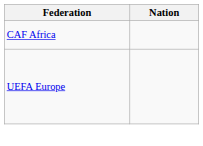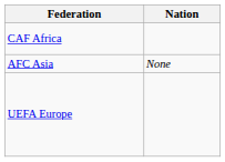 <table class="wikitable" style="width:300px;">
 <tr>
 <th>Federation</th>
 <th>Nation</th>
 </tr>
 <tr>
 <td><a href='#'>CAF Africa</a></td>
 <td><br><br></td>
 </tr>
 <tr>
+<td><a href='#'>AFC Asia</a></td>
+<td><em>None</em></td>
+</tr>
+<tr>
 <td><a href='#'>UEFA Europe</a></td>
 <td><br><br> <em></em><br><br><br><br></td>
 </tr>
 </table>
